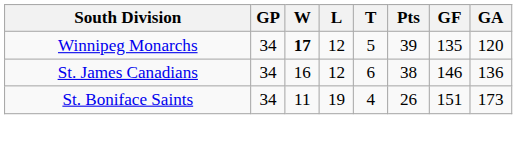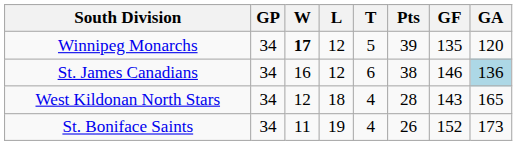 <table class="wikitable" style="text-align:center">
 <tr>
 <th width="45%">South Division</th>
 <th width="6.25%">GP</th>
 <th width="6.25%">W</th>
 <th width="6.25%">L</th>
 <th width="6.25%">T</th>
 <th width="7.5%">Pts</th>
 <th width="7.5%">GF</th>
 <th width="7.5%">GA</th>
 </tr>
 <tr>
 <td><a href='#'>Winnipeg Monarchs</a></td>
 <td>34</td>
 <td><strong>17</strong></td>
 <td>12</td>
 <td>5</td>
 <td>39</td>
 <td>135</td>
 <td>120</td>
 </tr>
 <tr>
 <td><a href='#'>St. James Canadians</a></td>
 <td>34</td>
 <td>16</td>
 <td>12</td>
 <td>6</td>
 <td>38</td>
 <td>146</td>
-<td>136</td>
+<td style="background: lightblue;">136</td>
+</tr>
+<tr>
+<td><a href='#'>West Kildonan North Stars</a></td>
+<td>34</td>
+<td>12</td>
+<td>18</td>
+<td>4</td>
+<td>28</td>
+<td>143</td>
+<td>165</td>
 </tr>
 <tr>
 <td><a href='#'>St. Boniface Saints</a></td>
 <td>34</td>
 <td>11</td>
 <td>19</td>
 <td>4</td>
 <td>26</td>
-<td>151</td>
+<td>152</td>
 <td>173</td>
 </tr>
 </table>
